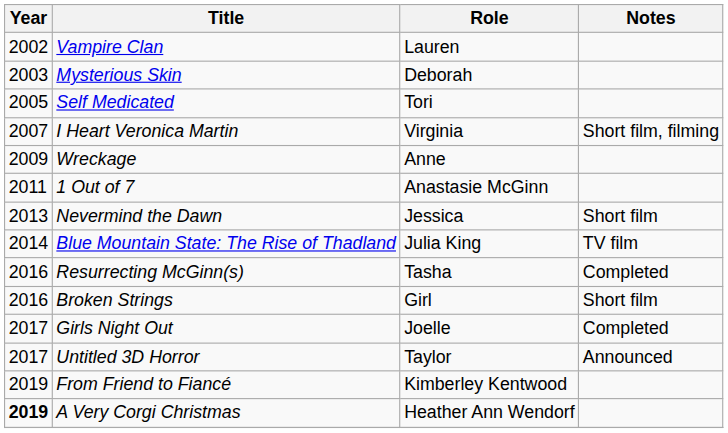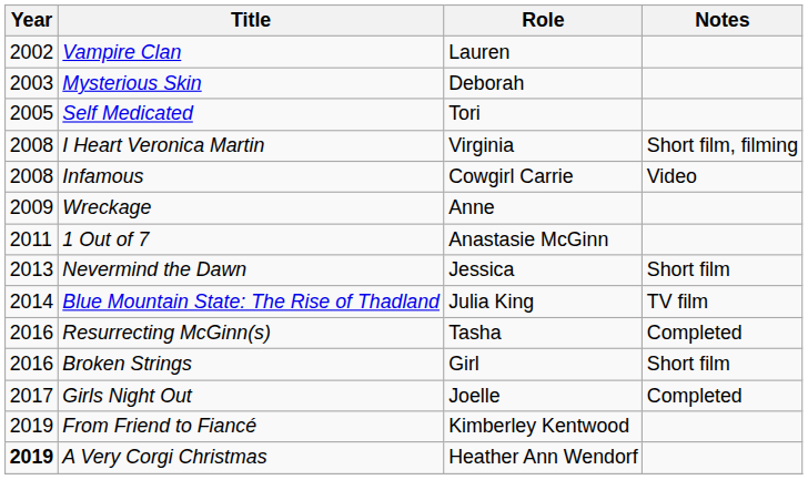 <table class="wikitable sortable">
 <tr>
 <th>Year</th>
 <th>Title</th>
 <th>Role</th>
 <th class="unsortable">Notes</th>
 </tr>
 <tr>
 <td>2002</td>
 <td><em><a href='#'>Vampire Clan</a></em></td>
 <td>Lauren</td>
 <td></td>
 </tr>
 <tr>
 <td>2003</td>
 <td><em><a href='#'>Mysterious Skin</a></em></td>
 <td>Deborah</td>
 <td></td>
 </tr>
 <tr>
 <td>2005</td>
 <td><em><a href='#'>Self Medicated</a></em></td>
 <td>Tori</td>
 <td></td>
 </tr>
 <tr>
-<td>2007</td>
+<td>2008</td>
 <td><em>I Heart Veronica Martin</em></td>
 <td>Virginia</td>
 <td>Short film, filming</td>
+</tr>
+<tr>
+<td>2008</td>
+<td><em>Infamous</em></td>
+<td>Cowgirl Carrie</td>
+<td>Video</td>
 </tr>
 <tr>
 <td>2009</td>
 <td><em>Wreckage</em></td>
 <td>Anne</td>
 <td></td>
 </tr>
 <tr>
 <td>2011</td>
 <td><em>1 Out of 7</em></td>
 <td>Anastasie McGinn</td>
 <td></td>
 </tr>
 <tr>
 <td>2013</td>
 <td><em>Nevermind the Dawn</em></td>
 <td>Jessica</td>
 <td>Short film</td>
 </tr>
 <tr>
 <td>2014</td>
 <td><em><a href='#'>Blue Mountain State: The Rise of Thadland</a></em></td>
 <td>Julia King</td>
 <td>TV film</td>
 </tr>
 <tr>
 <td>2016</td>
 <td><em>Resurrecting McGinn(s)</em></td>
 <td>Tasha</td>
 <td>Completed</td>
 </tr>
 <tr>
 <td>2016</td>
 <td><em>Broken Strings</em></td>
 <td>Girl</td>
 <td>Short film</td>
 </tr>
 <tr>
 <td>2017</td>
 <td><em>Girls Night Out</em></td>
 <td>Joelle</td>
 <td>Completed</td>
 </tr>
 <tr>
-<td>2017</td>
-<td><em>Untitled 3D Horror</em></td>
-<td>Taylor</td>
-<td>Announced</td>
-</tr>
-<tr>
 <td>2019</td>
 <td><em>From Friend to Fiancé</em></td>
 <td>Kimberley Kentwood</td>
 <td></td>
 </tr>
 <tr>
 <td><strong>2019</strong></td>
 <td data-sort-value="Very Corgi Christmas, A"><em>A Very Corgi Christmas</em></td>
 <td>Heather Ann Wendorf</td>
 <td></td>
 </tr>
 <tr>
 </tr>
 </table>
